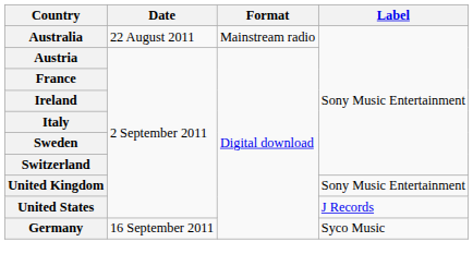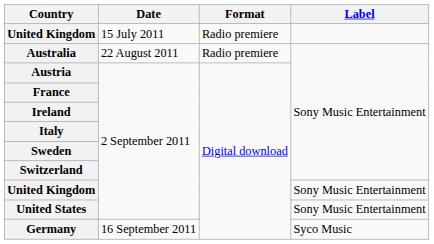 <table class="wikitable plainrowheaders">
 <tr>
 <th scope="col">Country</th>
 <th scope="col">Date</th>
 <th scope="col">Format</th>
 <th scope="col"><a href='#'>Label</a></th>
 </tr>
 <tr>
+<th scope="row">United Kingdom</th>
+<td>15 July 2011</td>
+<td>Radio premiere</td>
+<td></td>
+</tr>
+<tr>
 <th scope="row">Australia</th>
 <td>22 August 2011</td>
-<td>Mainstream radio</td>
+<td>Radio premiere</td>
 <td rowspan="7">Sony Music Entertainment</td>
 </tr>
 <tr>
 <th scope="row">Austria</th>
 <td rowspan="8">2 September 2011</td>
 <td rowspan="9"><a href='#'>Digital download</a></td>
 </tr>
 <tr>
 <th scope="row">France</th>
 </tr>
 <tr>
 <th scope="row">Ireland</th>
 </tr>
 <tr>
 <th scope="row">Italy</th>
 </tr>
 <tr>
 <th scope="row">Sweden</th>
 </tr>
 <tr>
 <th scope="row">Switzerland</th>
 </tr>
 <tr>
 <th scope="row">United Kingdom</th>
 <td>Sony Music Entertainment</td>
 </tr>
 <tr>
 <th scope="row">United States</th>
-<td><a href='#'>J Records</a></td>
+<td>Sony Music Entertainment</td>
 </tr>
 <tr>
 <th scope="row">Germany</th>
 <td>16 September 2011</td>
 <td>Syco Music</td>
 </tr>
 </table>
